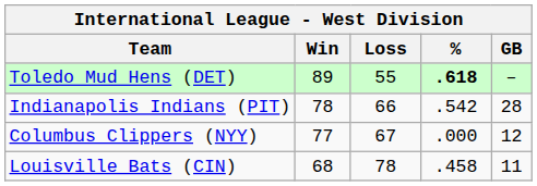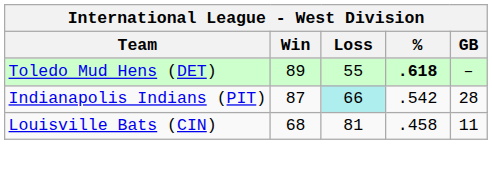 <table class="wikitable">
 <tr>
 <th colspan="5">International League - West Division</th>
 </tr>
 <tr>
 <th width="55%">Team</th>
 <th>Win</th>
 <th>Loss</th>
 <th>%</th>
 <th>GB</th>
 </tr>
 <tr align=center bgcolor=ccffcc>
 <td align=left><a href='#'>Toledo Mud Hens</a> (<a href='#'>DET</a>)</td>
 <td>89</td>
 <td>55</td>
 <td><strong>.618</strong></td>
 <td>–</td>
 </tr>
 <tr align=center>
 <td align=left><a href='#'>Indianapolis Indians</a> (<a href='#'>PIT</a>)</td>
-<td>78</td>
-<td>66</td>
+<td>87</td>
+<td style="background: paleturquoise;">66</td>
 <td>.542</td>
 <td>28</td>
 </tr>
 <tr align=center>
-<td align=left><a href='#'>Columbus Clippers</a> (<a href='#'>NYY</a>)</td>
-<td>77</td>
-<td>67</td>
-<td>.000</td>
-<td>12</td>
-</tr>
-<tr align=center>
 <td align=left><a href='#'>Louisville Bats</a> (<a href='#'>CIN</a>)</td>
 <td>68</td>
-<td>78</td>
+<td>81</td>
 <td>.458</td>
 <td>11</td>
 </tr>
 </table>
